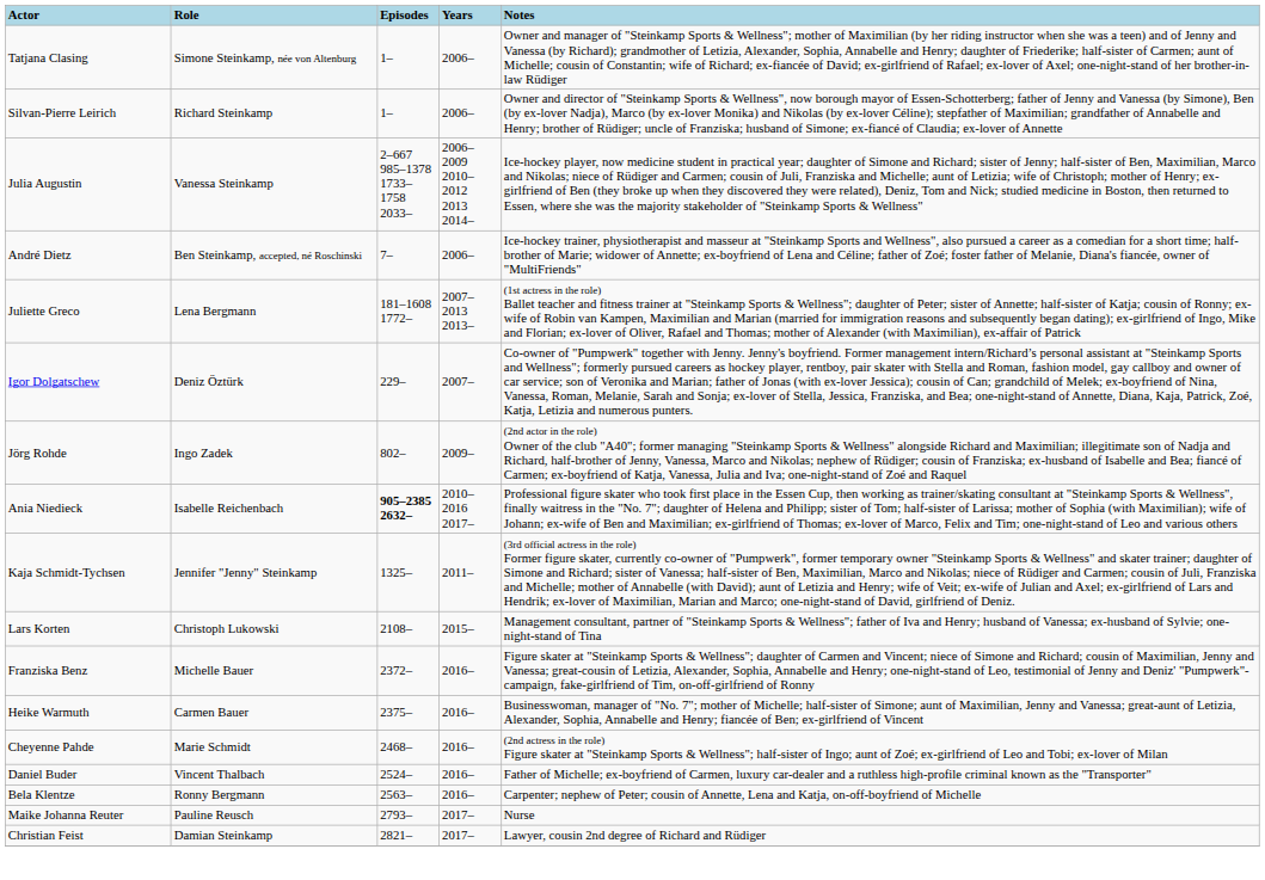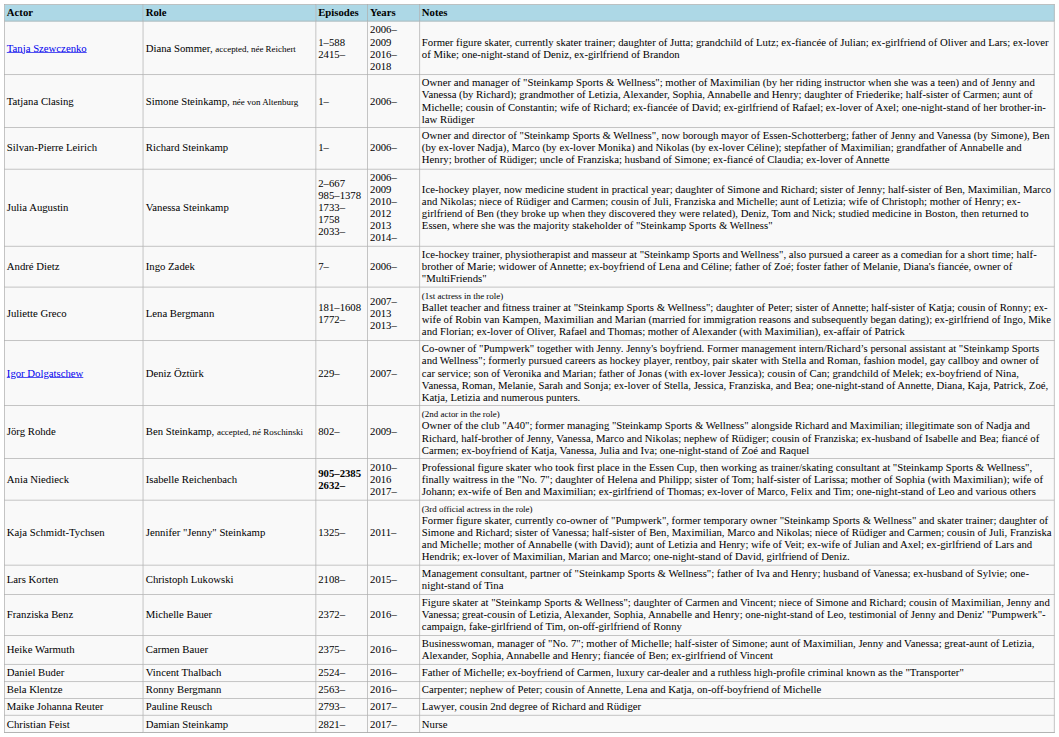 <table class="wikitable sortable">
 <tr>
 <td bgcolor="#add8e6" width="200"><strong>Actor</strong></td>
 <td bgcolor="#add8e6" width="250"><strong>Role</strong></td>
 <td bgcolor="#add8e6" width="70"><strong>Episodes</strong></td>
 <td bgcolor="#add8e6" width="70"><strong>Years</strong></td>
 <td bgcolor="#add8e6"><strong>Notes</strong></td>
+</tr>
+<tr>
+<td><a href='#'>Tanja Szewczenko</a></td>
+<td>Diana Sommer, <small>accepted, née Reichert</small></td>
+<td>1–588<br>2415–</td>
+<td>2006–2009<br>2016–2018</td>
+<td>Former figure skater, currently skater trainer; daughter of Jutta; grandchild of Lutz; ex-fiancée of Julian; ex-girlfriend of Oliver and Lars; ex-lover of Mike; one-night-stand of Deniz, ex-girlfriend of Brandon</td>
 </tr>
 <tr>
 <td>Tatjana Clasing</td>
 <td>Simone Steinkamp, <small>née von Altenburg</small></td>
 <td>1–</td>
 <td>2006–</td>
 <td>Owner and manager of "Steinkamp Sports & Wellness"; mother of Maximilian (by her riding instructor when she was a teen) and of Jenny and Vanessa (by Richard); grandmother of Letizia, Alexander, Sophia, Annabelle and Henry; daughter of Friederike; half-sister of Carmen; aunt of Michelle; cousin of Constantin; wife of Richard; ex-fiancée of David; ex-girlfriend of Rafael; ex-lover of Axel; one-night-stand of her brother-in-law Rüdiger</td>
 </tr>
 <tr>
 <td>Silvan-Pierre Leirich</td>
 <td>Richard Steinkamp</td>
 <td>1–</td>
 <td>2006–</td>
 <td>Owner and director of "Steinkamp Sports & Wellness", now borough mayor of Essen-Schotterberg; father of Jenny and Vanessa (by Simone), Ben (by ex-lover Nadja), Marco (by ex-lover Monika) and Nikolas (by ex-lover Céline); stepfather of Maximilian; grandfather of Annabelle and Henry; brother of Rüdiger; uncle of Franziska; husband of Simone; ex-fiancé of Claudia; ex-lover of Annette</td>
 </tr>
 <tr>
 <td>Julia Augustin</td>
 <td>Vanessa Steinkamp</td>
 <td>2–667<br>985–1378<br>1733–1758<br>2033–</td>
 <td>2006–2009<br>2010–2012<br>2013<br>2014–</td>
 <td>Ice-hockey player, now medicine student in practical year; daughter of Simone and Richard; sister of Jenny; half-sister of Ben, Maximilian, Marco and Nikolas; niece of Rüdiger and Carmen; cousin of Juli, Franziska and Michelle; aunt of Letizia; wife of Christoph; mother of Henry; ex-girlfriend of Ben (they broke up when they discovered they were related), Deniz, Tom and Nick; studied medicine in Boston, then returned to Essen, where she was the majority stakeholder of "Steinkamp Sports & Wellness"</td>
 </tr>
 <tr>
 <td>André Dietz</td>
-<td>Ben Steinkamp, <small>accepted, né Roschinski</small></td>
+<td>Ingo Zadek</td>
 <td>7–</td>
 <td>2006–</td>
 <td>Ice-hockey trainer, physiotherapist and masseur at "Steinkamp Sports and Wellness", also pursued a career as a comedian for a short time; half-brother of Marie; widower of Annette; ex-boyfriend of Lena and Céline; father of Zoé; foster father of Melanie, Diana's fiancée, owner of "MultiFriends"</td>
 </tr>
 <tr>
 <td>Juliette Greco</td>
 <td>Lena Bergmann</td>
 <td>181–1608<br>1772–</td>
 <td>2007–2013<br>2013–</td>
 <td><small>(1st actress in the role)</small><br>Ballet teacher and fitness trainer at "Steinkamp Sports & Wellness"; daughter of Peter; sister of Annette; half-sister of Katja; cousin of Ronny; ex-wife of Robin van Kampen, Maximilian and Marian (married for immigration reasons and subsequently began dating); ex-girlfriend of Ingo, Mike and Florian; ex-lover of Oliver, Rafael and Thomas; mother of Alexander (with Maximilian), ex-affair of Patrick</td>
 </tr>
 <tr>
 <td><a href='#'>Igor Dolgatschew</a></td>
 <td>Deniz Öztürk</td>
 <td>229–</td>
 <td>2007–</td>
 <td>Co-owner of "Pumpwerk" together with Jenny. Jenny's boyfriend. Former management intern/Richard’s personal assistant at "Steinkamp Sports and Wellness"; formerly pursued careers as hockey player, rentboy, pair skater with Stella and Roman, fashion model, gay callboy and owner of car service; son of Veronika and Marian; father of Jonas (with ex-lover Jessica); cousin of Can; grandchild of Melek; ex-boyfriend of Nina, Vanessa, Roman, Melanie, Sarah and Sonja; ex-lover of Stella, Jessica, Franziska, and Bea; one-night-stand of Annette, Diana, Kaja, Patrick, Zoé, Katja, Letizia and numerous punters.</td>
 </tr>
 <tr>
 <td>Jörg Rohde</td>
-<td>Ingo Zadek</td>
+<td>Ben Steinkamp, <small>accepted, né Roschinski</small></td>
 <td>802–</td>
 <td>2009–</td>
 <td><small>(2nd actor in the role)</small><br>Owner of the club "A40"; former managing "Steinkamp Sports & Wellness" alongside Richard and Maximilian; illegitimate son of Nadja and Richard, half-brother of Jenny, Vanessa, Marco and Nikolas; nephew of Rüdiger; cousin of Franziska; ex-husband of Isabelle and Bea; fiancé of Carmen; ex-boyfriend of Katja, Vanessa, Julia  and Iva; one-night-stand of Zoé and Raquel</td>
 </tr>
 <tr>
 <td>Ania Niedieck</td>
 <td>Isabelle Reichenbach</td>
 <td><strong>905–2385<br>2632–</strong></td>
 <td>2010–2016<br>2017–</td>
 <td>Professional figure skater who took first place in the Essen Cup, then working as trainer/skating consultant at "Steinkamp Sports & Wellness", finally waitress in the "No. 7"; daughter of Helena and Philipp; sister of Tom; half-sister of Larissa; mother of Sophia (with Maximilian); wife of Johann; ex-wife of Ben and Maximilian; ex-girlfriend of Thomas; ex-lover of Marco, Felix and Tim; one-night-stand of Leo and various others</td>
 </tr>
 <tr>
 <td>Kaja Schmidt-Tychsen</td>
 <td>Jennifer "Jenny" Steinkamp</td>
 <td>1325–</td>
 <td>2011–</td>
 <td><small>(3rd official actress in the role)</small><br>Former figure skater, currently co-owner of "Pumpwerk", former temporary owner "Steinkamp Sports & Wellness" and skater trainer; daughter of Simone and Richard; sister of Vanessa; half-sister of Ben, Maximilian, Marco and Nikolas; niece of Rüdiger and Carmen; cousin of Juli, Franziska and Michelle; mother of Annabelle (with David); aunt of Letizia and Henry; wife of Veit; ex-wife of Julian and Axel; ex-girlfriend of Lars and Hendrik; ex-lover of Maximilian, Marian and Marco; one-night-stand of David, girlfriend of Deniz.</td>
 </tr>
 <tr>
 <td>Lars Korten</td>
 <td>Christoph Lukowski</td>
 <td>2108–</td>
 <td>2015–</td>
 <td>Management consultant, partner of "Steinkamp Sports & Wellness"; father of Iva and Henry; husband of Vanessa; ex-husband of Sylvie; one-night-stand of Tina</td>
 </tr>
 <tr>
 <td>Franziska Benz</td>
 <td>Michelle Bauer</td>
 <td>2372–</td>
 <td>2016–</td>
 <td>Figure skater at "Steinkamp Sports & Wellness"; daughter of Carmen and Vincent; niece of Simone and Richard; cousin of Maximilian, Jenny and Vanessa; great-cousin of Letizia, Alexander, Sophia, Annabelle and Henry; one-night-stand of Leo, testimonial of Jenny and Deniz' "Pumpwerk"-campaign, fake-girlfriend of Tim, on-off-girlfriend of Ronny</td>
 </tr>
 <tr>
 <td>Heike Warmuth</td>
 <td>Carmen Bauer</td>
 <td>2375–</td>
 <td>2016–</td>
 <td>Businesswoman, manager of "No. 7"; mother of Michelle; half-sister of Simone; aunt of Maximilian, Jenny and Vanessa; great-aunt of Letizia, Alexander, Sophia, Annabelle and Henry; fiancée of Ben; ex-girlfriend of Vincent</td>
 </tr>
 <tr>
-<td>Cheyenne Pahde</td>
-<td>Marie Schmidt</td>
-<td>2468–</td>
-<td>2016–</td>
-<td><small>(2nd actress in the role)</small><br>Figure skater at "Steinkamp Sports & Wellness"; half-sister of Ingo; aunt of Zoé; ex-girlfriend of Leo and Tobi; ex-lover of Milan</td>
-</tr>
-<tr>
 <td>Daniel Buder</td>
 <td>Vincent Thalbach</td>
 <td>2524–</td>
 <td>2016–</td>
 <td>Father of Michelle; ex-boyfriend of Carmen, luxury car-dealer and a ruthless high-profile criminal known as the "Transporter"</td>
 </tr>
 <tr>
 <td>Bela Klentze</td>
 <td>Ronny Bergmann</td>
 <td>2563–</td>
 <td>2016–</td>
 <td>Carpenter; nephew of Peter; cousin of Annette, Lena and Katja, on-off-boyfriend of Michelle</td>
 </tr>
 <tr>
 <td>Maike Johanna Reuter</td>
 <td>Pauline Reusch</td>
 <td>2793–</td>
 <td>2017–</td>
-<td>Nurse</td>
+<td>Lawyer, cousin 2nd degree of Richard and Rüdiger</td>
 </tr>
 <tr>
 <td>Christian Feist</td>
 <td>Damian Steinkamp</td>
 <td>2821–</td>
 <td>2017–</td>
-<td>Lawyer, cousin 2nd degree of Richard and Rüdiger</td>
+<td>Nurse</td>
 </tr>
 <tr>
 </tr>
 </table>
